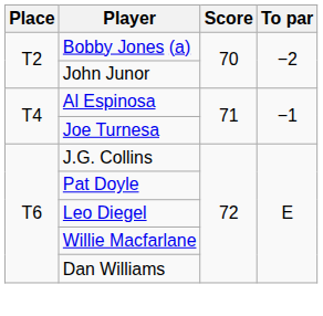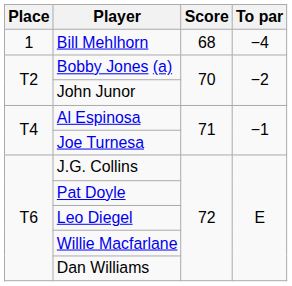 <table class=wikitable>
 <tr>
 <th>Place</th>
 <th>Player</th>
 <th>Score</th>
 <th>To par</th>
+</tr>
+<tr>
+<td align=center>1</td>
+<td> <a href='#'>Bill Mehlhorn</a></td>
+<td align=center>68</td>
+<td align=center>−4</td>
 </tr>
 <tr>
 <td rowspan=2 align=center>T2</td>
 <td> <a href='#'>Bobby Jones</a> <a href='#'>(a)</a></td>
 <td rowspan=2 align=center>70</td>
 <td rowspan=2 align=center>−2</td>
 </tr>
 <tr>
 <td> John Junor  </td>
 </tr>
 <tr>
 <td rowspan=2 align=center>T4</td>
 <td> <a href='#'>Al Espinosa</a></td>
 <td rowspan=2 align=center>71</td>
 <td rowspan=2 align=center>−1</td>
 </tr>
 <tr>
 <td> <a href='#'>Joe Turnesa</a></td>
 </tr>
 <tr>
 <td rowspan=5 align=center>T6</td>
 <td> J.G. Collins  </td>
 <td rowspan=5 align=center>72</td>
 <td rowspan=5 align=center>E</td>
 </tr>
 <tr>
 <td> <a href='#'>Pat Doyle</a></td>
 </tr>
 <tr>
 <td> <a href='#'>Leo Diegel</a></td>
 </tr>
 <tr>
 <td> <a href='#'>Willie Macfarlane</a></td>
 </tr>
 <tr>
 <td> Dan Williams</td>
 </tr>
 </table>
